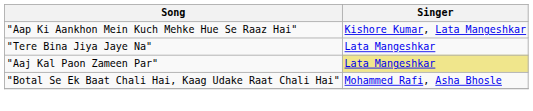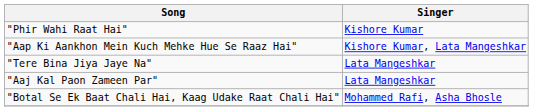 <table class="wikitable" style="font-size:90%;">
 <tr>
 <th>Song</th>
 <th>Singer</th>
+</tr>
+<tr>
+<td>"Phir Wahi Raat Hai"</td>
+<td><a href='#'>Kishore Kumar</a></td>
 </tr>
 <tr>
 <td>"Aap Ki Aankhon Mein Kuch Mehke Hue Se Raaz Hai"</td>
 <td><a href='#'>Kishore Kumar</a>, <a href='#'>Lata Mangeshkar</a></td>
 </tr>
 <tr>
 <td>"Tere Bina Jiya Jaye Na"</td>
 <td><a href='#'>Lata Mangeshkar</a></td>
 </tr>
 <tr>
 <td>"Aaj Kal Paon Zameen Par"</td>
-<td style="background: khaki;"><a href='#'>Lata Mangeshkar</a></td>
+<td><a href='#'>Lata Mangeshkar</a></td>
 </tr>
 <tr>
 <td>"Botal Se Ek Baat Chali Hai, Kaag Udake Raat Chali Hai"</td>
 <td><a href='#'>Mohammed Rafi</a>, <a href='#'>Asha Bhosle</a></td>
 </tr>
 <tr>
 </tr>
 </table>
